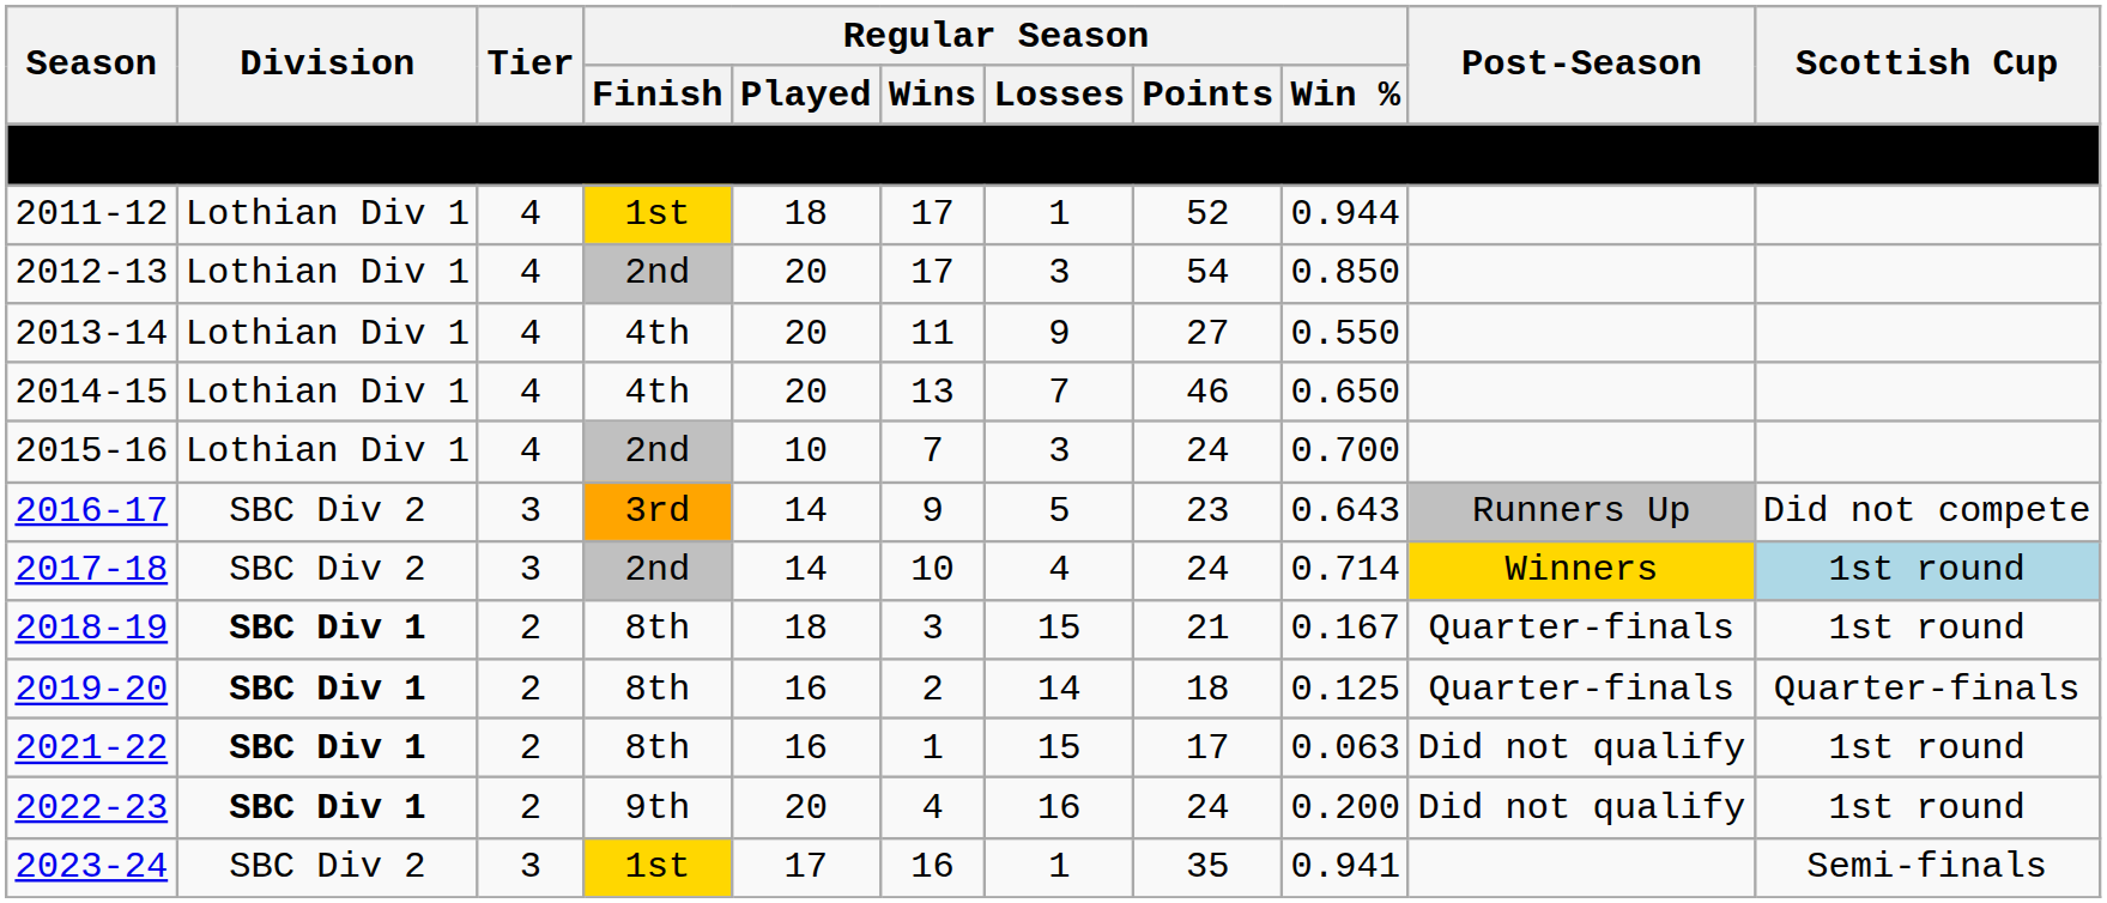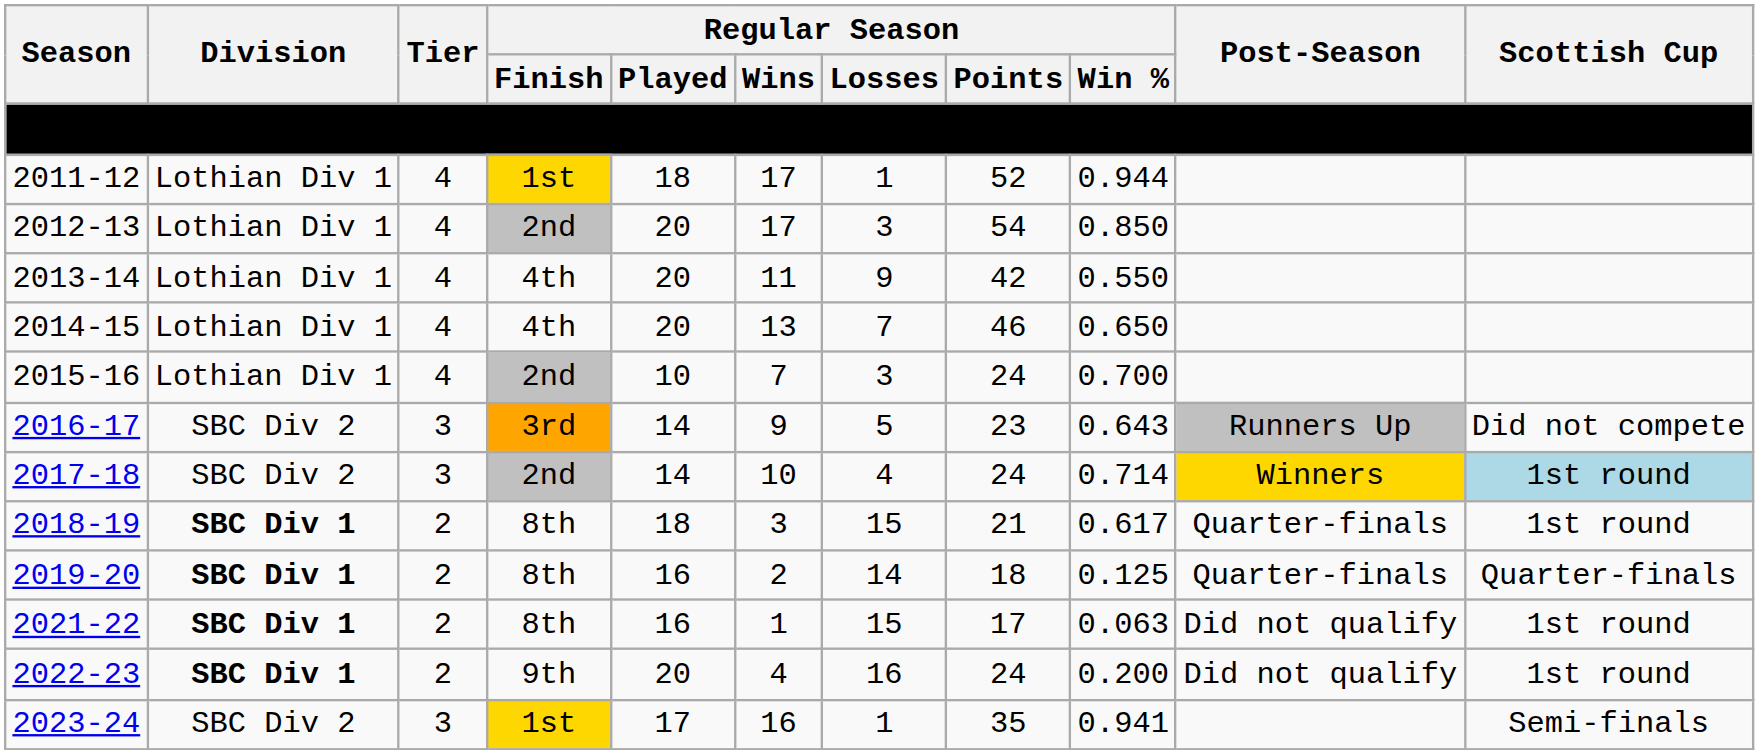 <table class="wikitable" style="font-size:100%;">
 <tr bgcolor="#efefef">
 <th rowspan="2">Season</th>
 <th rowspan="2">Division</th>
 <th rowspan="2">Tier</th>
 <th colspan="6">Regular Season</th>
 <th rowspan="2">Post-Season</th>
 <th rowspan="2">Scottish Cup</th>
 </tr>
 <tr>
 <th>Finish</th>
 <th>Played</th>
 <th>Wins</th>
 <th>Losses</th>
 <th>Points</th>
 <th>Win %</th>
 </tr>
 <tr>
 <td colspan="11" align=center bgcolor="black"><span><strong>Edinburgh Lions</strong></span></td>
 </tr>
 <tr>
 <td style="text-align:center;">2011-12</td>
 <td style="text-align:center;">Lothian Div 1</td>
 <td style="text-align:center;">4</td>
 <td style="text-align:center;" bgcolor="gold">1st</td>
 <td style="text-align:center;">18</td>
 <td style="text-align:center;">17</td>
 <td style="text-align:center;">1</td>
 <td style="text-align:center;">52</td>
 <td style="text-align:center;">0.944</td>
 <td style="text-align:center;"></td>
 <td style="text-align:center;"></td>
 </tr>
 <tr>
 <td style="text-align:center;">2012-13</td>
 <td style="text-align:center;">Lothian Div 1</td>
 <td style="text-align:center;">4</td>
 <td style="text-align:center;" bgcolor="silver">2nd</td>
 <td style="text-align:center;">20</td>
 <td style="text-align:center;">17</td>
 <td style="text-align:center;">3</td>
 <td style="text-align:center;">54</td>
 <td style="text-align:center;">0.850</td>
 <td style="text-align:center;"></td>
 <td style="text-align:center;"></td>
 </tr>
 <tr>
 <td style="text-align:center;">2013-14</td>
 <td style="text-align:center;">Lothian Div 1</td>
 <td style="text-align:center;">4</td>
 <td style="text-align:center;">4th</td>
 <td style="text-align:center;">20</td>
 <td style="text-align:center;">11</td>
 <td style="text-align:center;">9</td>
-<td style="text-align:center;">27</td>
+<td style="text-align:center;">42</td>
 <td style="text-align:center;">0.550</td>
 <td style="text-align:center;"></td>
 <td style="text-align:center;"></td>
 </tr>
 <tr>
 <td style="text-align:center;">2014-15</td>
 <td style="text-align:center;">Lothian Div 1</td>
 <td style="text-align:center;">4</td>
 <td style="text-align:center;">4th</td>
 <td style="text-align:center;">20</td>
 <td style="text-align:center;">13</td>
 <td style="text-align:center;">7</td>
 <td style="text-align:center;">46</td>
 <td style="text-align:center;">0.650</td>
 <td style="text-align:center;"></td>
 <td style="text-align:center;"></td>
 </tr>
 <tr>
 <td style="text-align:center;">2015-16</td>
 <td style="text-align:center;">Lothian Div 1</td>
 <td style="text-align:center;">4</td>
 <td style="text-align:center;" bgcolor="silver">2nd</td>
 <td style="text-align:center;">10</td>
 <td style="text-align:center;">7</td>
 <td style="text-align:center;">3</td>
 <td style="text-align:center;">24</td>
 <td style="text-align:center;">0.700</td>
 <td style="text-align:center;"></td>
 <td style="text-align:center;"></td>
 </tr>
 <tr>
 <td style="text-align:center;"><a href='#'>2016-17</a></td>
 <td style="text-align:center;">SBC Div 2</td>
 <td style="text-align:center;">3</td>
 <td style="text-align:center;" bgcolor="orange">3rd</td>
 <td style="text-align:center;">14</td>
 <td style="text-align:center;">9</td>
 <td style="text-align:center;">5</td>
 <td style="text-align:center;">23</td>
 <td style="text-align:center;">0.643</td>
 <td style="text-align:center;" bgcolor="silver">Runners Up</td>
 <td style="text-align:center;">Did not compete</td>
 </tr>
 <tr>
 <td style="text-align:center;"><a href='#'>2017-18</a></td>
 <td style="text-align:center;">SBC Div 2</td>
 <td style="text-align:center;">3</td>
 <td style="text-align:center;" bgcolor="silver">2nd</td>
 <td style="text-align:center;">14</td>
 <td style="text-align:center;">10</td>
 <td style="text-align:center;">4</td>
 <td style="text-align:center;">24</td>
 <td style="text-align:center;">0.714</td>
 <td style="text-align:center;" bgcolor="gold">Winners</td>
 <td style="background: lightblue; text-align:center;">1st round</td>
 </tr>
 <tr>
 <td style="text-align:center;"><a href='#'>2018-19</a></td>
 <td style="text-align:center;"><strong>SBC Div 1</strong></td>
 <td style="text-align:center;">2</td>
 <td style="text-align:center;">8th</td>
 <td style="text-align:center;">18</td>
 <td style="text-align:center;">3</td>
 <td style="text-align:center;">15</td>
 <td style="text-align:center;">21</td>
-<td style="text-align:center;">0.167</td>
+<td style="text-align:center;">0.617</td>
 <td style="text-align:center;">Quarter-finals</td>
 <td style="text-align:center;">1st round</td>
 </tr>
 <tr>
 <td style="text-align:center;"><a href='#'>2019-20</a></td>
 <td style="text-align:center;"><strong>SBC Div 1</strong></td>
 <td style="text-align:center;">2</td>
 <td style="text-align:center;">8th</td>
 <td style="text-align:center;">16</td>
 <td style="text-align:center;">2</td>
 <td style="text-align:center;">14</td>
 <td style="text-align:center;">18</td>
 <td style="text-align:center;">0.125</td>
 <td style="text-align:center;">Quarter-finals</td>
 <td style="text-align:center;">Quarter-finals</td>
 </tr>
 <tr>
 <td style="text-align:center;"><a href='#'>2021-22</a></td>
 <td style="text-align:center;"><strong>SBC Div 1</strong></td>
 <td style="text-align:center;">2</td>
 <td style="text-align:center;">8th</td>
 <td style="text-align:center;">16</td>
 <td style="text-align:center;">1</td>
 <td style="text-align:center;">15</td>
 <td style="text-align:center;">17</td>
 <td style="text-align:center;">0.063</td>
 <td style="text-align:center;">Did not qualify</td>
 <td style="text-align:center;">1st round</td>
 </tr>
 <tr>
 <td style="text-align:center;"><a href='#'>2022-23</a></td>
 <td style="text-align:center;"><strong>SBC Div 1</strong></td>
 <td style="text-align:center;">2</td>
 <td style="text-align:center;">9th</td>
 <td style="text-align:center;">20</td>
 <td style="text-align:center;">4</td>
 <td style="text-align:center;">16</td>
 <td style="text-align:center;">24</td>
 <td style="text-align:center;">0.200</td>
 <td style="text-align:center;">Did not qualify</td>
 <td style="text-align:center;">1st round</td>
 </tr>
 <tr>
 <td style="text-align:center;"><a href='#'>2023-24</a></td>
 <td style="text-align:center;">SBC Div 2</td>
 <td style="text-align:center;">3</td>
 <td style="text-align:center;" bgcolor="gold">1st</td>
 <td style="text-align:center;">17</td>
 <td style="text-align:center;">16</td>
 <td style="text-align:center;">1</td>
 <td style="text-align:center;">35</td>
 <td style="text-align:center;">0.941</td>
 <td style="text-align:center;"></td>
 <td style="text-align:center;">Semi-finals</td>
 </tr>
 </table>
